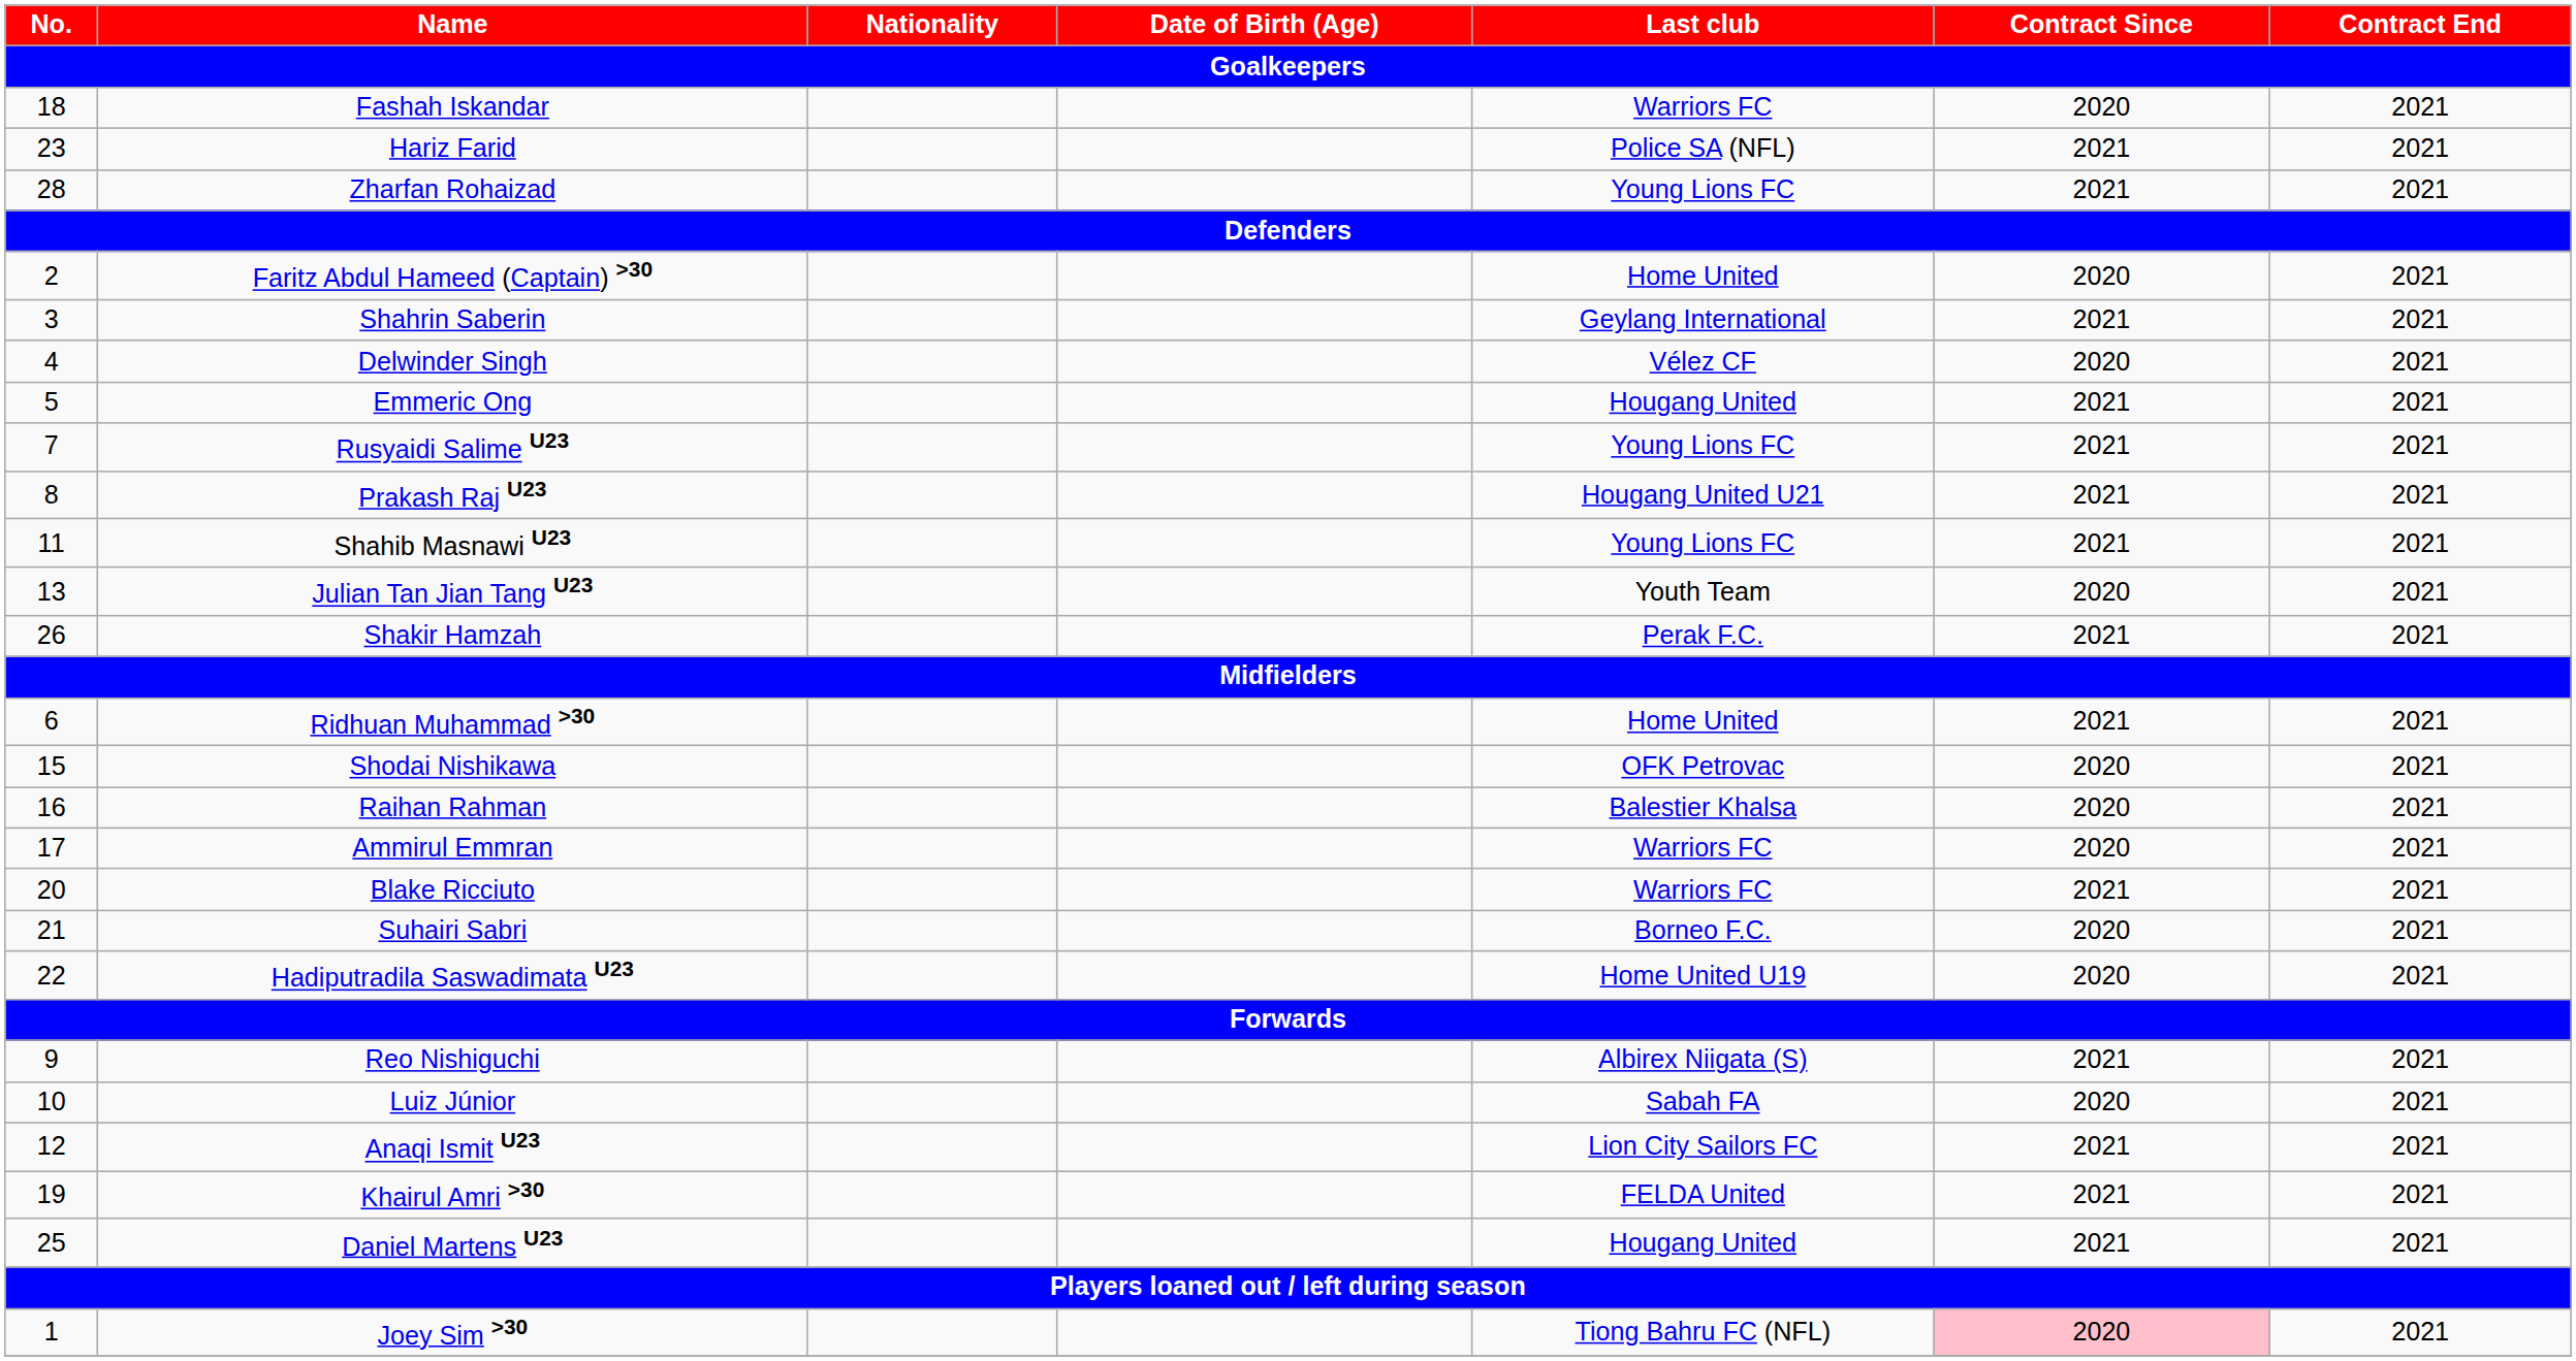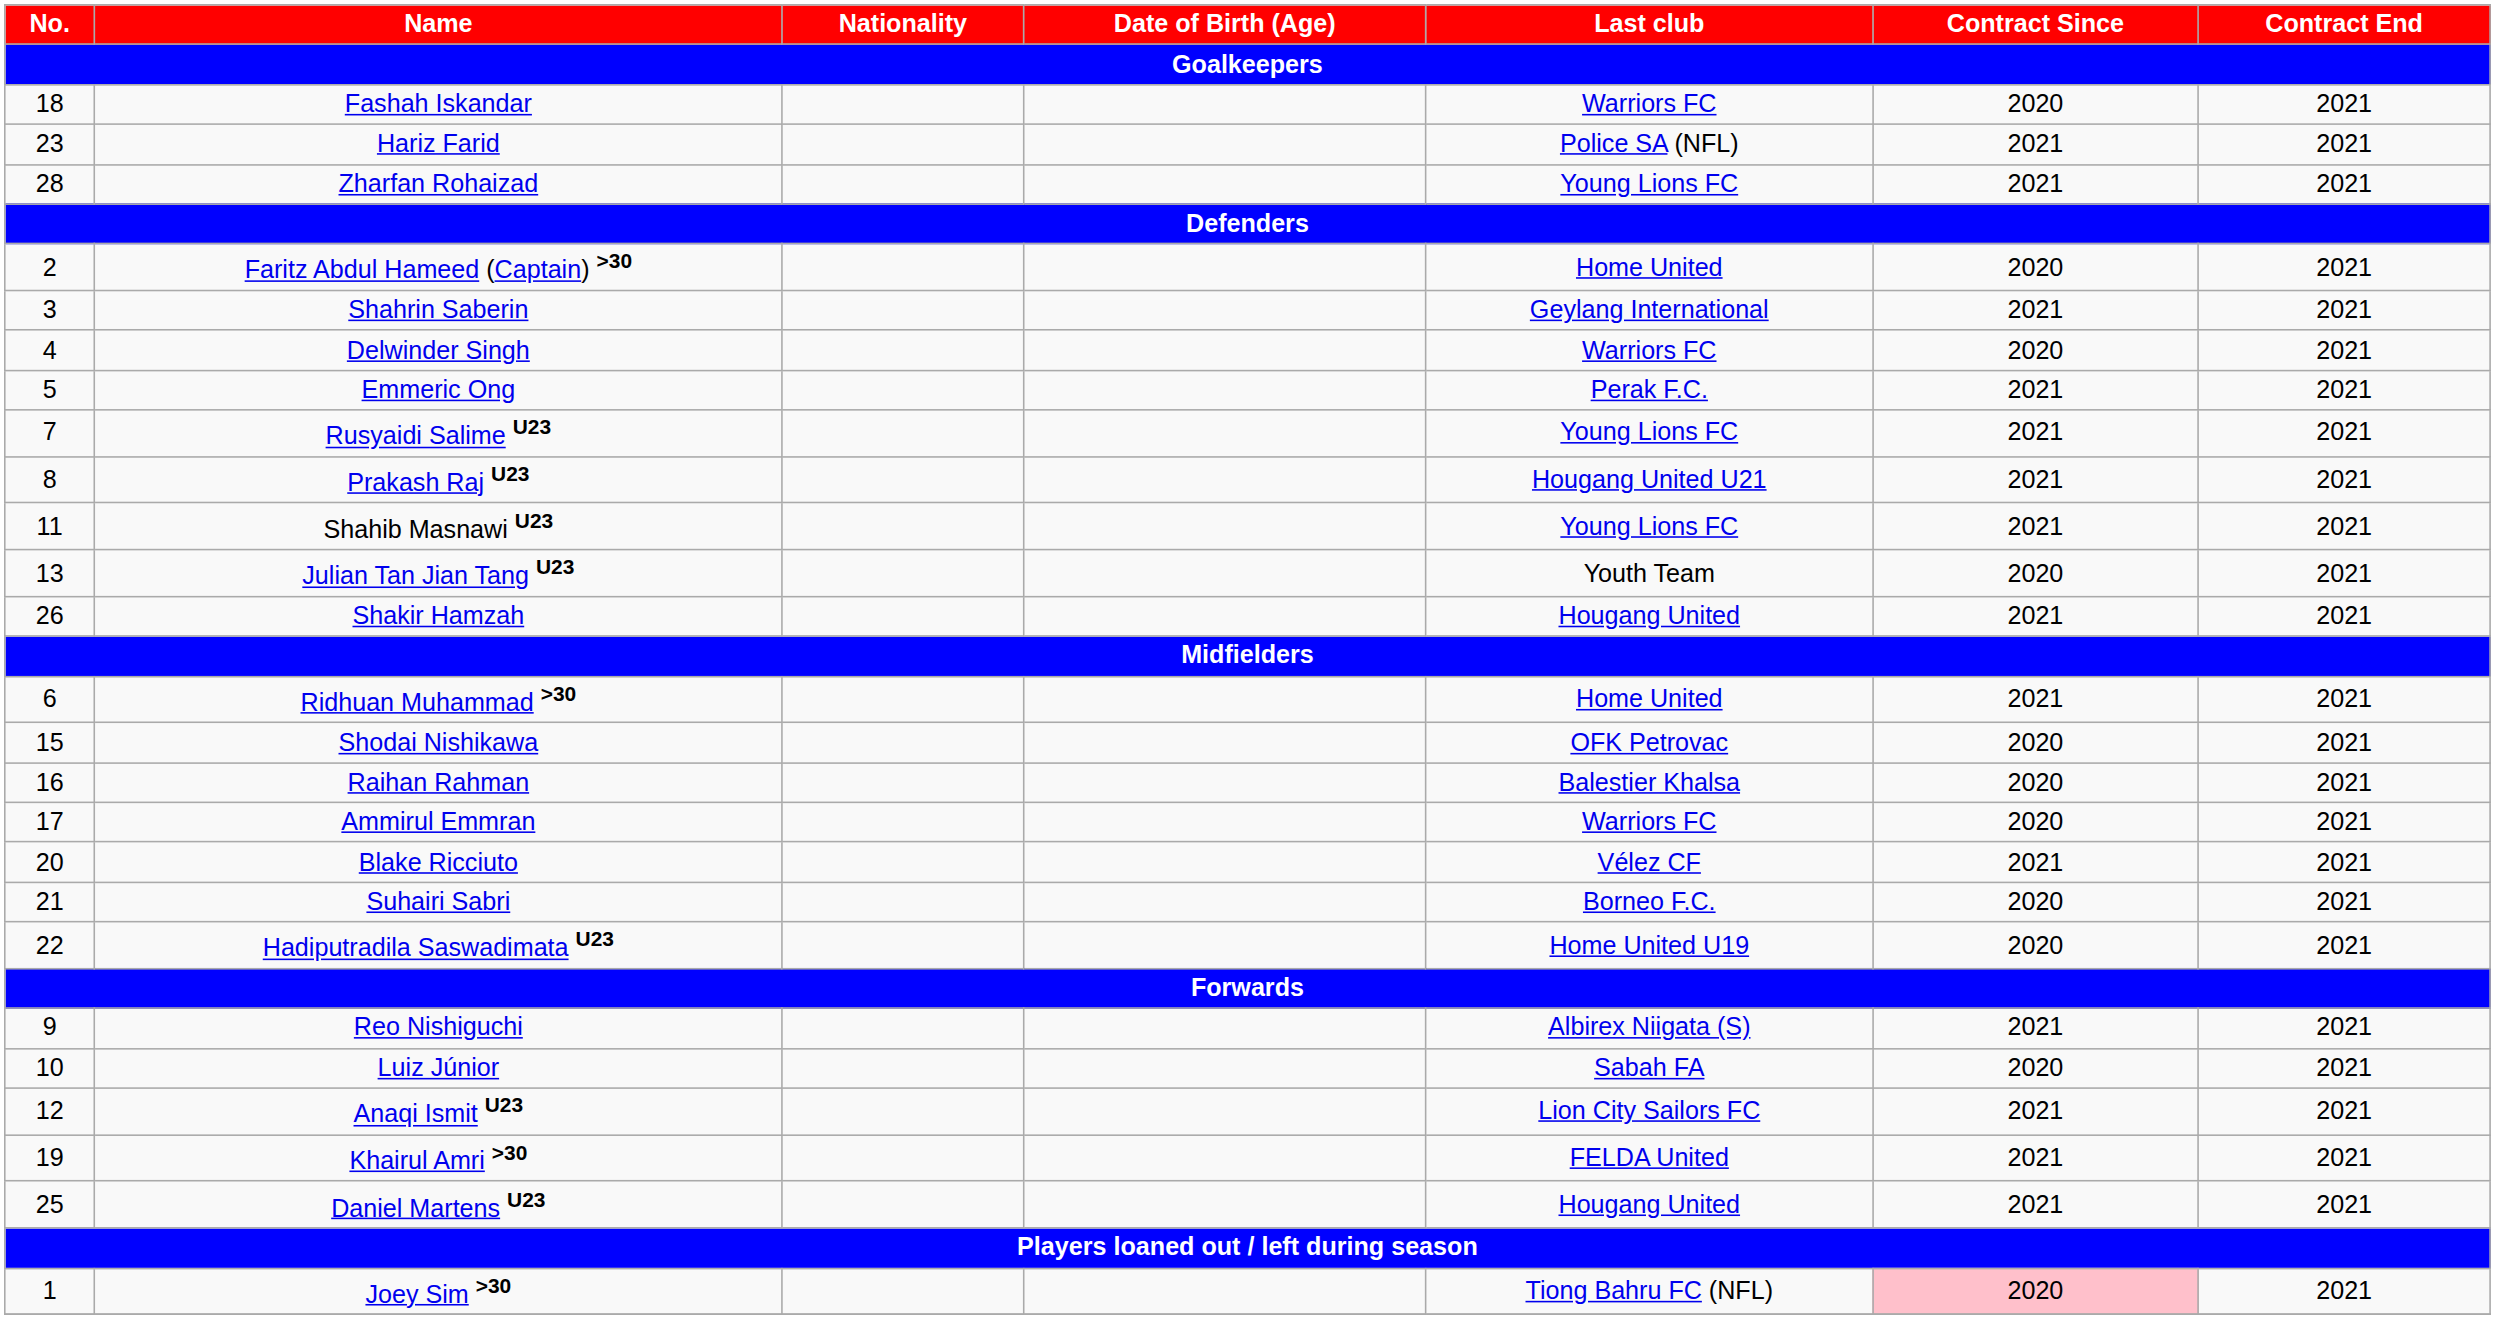 <table class="wikitable" style="text-align:center; font-size:100%; width:100%;">
 <tr>
 <th style="background:red; color:white; text-align:center;">No.</th>
 <th style="background:red; color:white; text-align:center;">Name</th>
 <th style="background:red; color:white; text-align:center;">Nationality</th>
 <th style="background:red; color:white; text-align:center;">Date of Birth (Age)</th>
 <th style="background:red; color:white; text-align:center;">Last club</th>
 <th style="background:red; color:white; text-align:center;">Contract Since</th>
 <th style="background:red; color:white; text-align:center;">Contract End</th>
 </tr>
 <tr>
 <th colspan="8" style="background:blue; color:white; text-align:center;">Goalkeepers</th>
 </tr>
 <tr>
 <td>18</td>
 <td><a href='#'>Fashah Iskandar</a></td>
 <td></td>
 <td></td>
 <td> <a href='#'>Warriors FC</a></td>
 <td>2020</td>
 <td>2021</td>
 </tr>
 <tr>
 <td>23</td>
 <td><a href='#'>Hariz Farid</a></td>
 <td></td>
 <td></td>
 <td> <a href='#'>Police SA</a> (NFL)</td>
 <td>2021</td>
 <td>2021</td>
 </tr>
 <tr>
 <td>28</td>
 <td><a href='#'>Zharfan Rohaizad</a></td>
 <td></td>
 <td></td>
 <td> <a href='#'>Young Lions FC</a></td>
 <td>2021</td>
 <td>2021</td>
 </tr>
 <tr>
 <th colspan="8" style="background:blue; color:white; text-align:center;">Defenders</th>
 </tr>
 <tr>
 <td>2</td>
 <td><a href='#'>Faritz Abdul Hameed</a> (<a href='#'>Captain</a>) <sup><strong>>30</strong></sup></td>
 <td></td>
 <td></td>
 <td> <a href='#'>Home United</a></td>
 <td>2020</td>
 <td>2021</td>
 </tr>
 <tr>
 <td>3</td>
 <td><a href='#'>Shahrin Saberin</a></td>
 <td></td>
 <td></td>
 <td> <a href='#'>Geylang International</a></td>
 <td>2021</td>
 <td>2021</td>
 </tr>
 <tr>
 <td>4</td>
 <td><a href='#'>Delwinder Singh</a></td>
 <td></td>
 <td></td>
-<td> <a href='#'>Vélez CF</a></td>
+<td> <a href='#'>Warriors FC</a></td>
 <td>2020</td>
 <td>2021</td>
 </tr>
 <tr>
 <td>5</td>
 <td><a href='#'>Emmeric Ong</a></td>
 <td></td>
 <td></td>
-<td> <a href='#'>Hougang United</a></td>
+<td> <a href='#'>Perak F.C.</a></td>
 <td>2021</td>
 <td>2021</td>
 </tr>
 <tr>
 <td>7</td>
 <td><a href='#'>Rusyaidi Salime</a> <sup><strong>U23</strong></sup></td>
 <td></td>
 <td></td>
 <td> <a href='#'>Young Lions FC</a></td>
 <td>2021</td>
 <td>2021</td>
 </tr>
 <tr>
 <td>8</td>
 <td><a href='#'>Prakash Raj</a> <sup><strong>U23</strong></sup></td>
 <td></td>
 <td></td>
 <td> <a href='#'>Hougang United U21</a></td>
 <td>2021</td>
 <td>2021</td>
 </tr>
 <tr>
 <td>11</td>
 <td>Shahib Masnawi <sup><strong>U23</strong></sup></td>
 <td></td>
 <td></td>
 <td> <a href='#'>Young Lions FC</a></td>
 <td>2021</td>
 <td>2021</td>
 </tr>
 <tr>
 <td>13</td>
 <td><a href='#'>Julian Tan Jian Tang</a> <sup><strong>U23</strong></sup></td>
 <td></td>
 <td></td>
 <td>Youth Team</td>
 <td>2020</td>
 <td>2021</td>
 </tr>
 <tr>
 <td>26</td>
 <td><a href='#'>Shakir Hamzah</a></td>
 <td></td>
 <td></td>
-<td> <a href='#'>Perak F.C.</a></td>
+<td> <a href='#'>Hougang United</a></td>
 <td>2021</td>
 <td>2021</td>
 </tr>
 <tr>
 <th colspan="8" style="background:blue; color:white; text-align:center;">Midfielders</th>
 </tr>
 <tr>
 <td>6</td>
 <td><a href='#'>Ridhuan Muhammad</a> <sup><strong>>30</strong></sup></td>
 <td></td>
 <td></td>
 <td> <a href='#'>Home United</a></td>
 <td>2021</td>
 <td>2021</td>
 </tr>
 <tr>
 <td>15</td>
 <td><a href='#'>Shodai Nishikawa</a></td>
 <td></td>
 <td></td>
 <td> <a href='#'>OFK Petrovac</a></td>
 <td>2020</td>
 <td>2021</td>
 </tr>
 <tr>
 <td>16</td>
 <td><a href='#'>Raihan Rahman</a></td>
 <td></td>
 <td></td>
 <td> <a href='#'>Balestier Khalsa</a></td>
 <td>2020</td>
 <td>2021</td>
 </tr>
 <tr>
 <td>17</td>
 <td><a href='#'>Ammirul Emmran</a></td>
 <td></td>
 <td></td>
 <td> <a href='#'>Warriors FC</a></td>
 <td>2020</td>
 <td>2021</td>
 </tr>
 <tr>
 <td>20</td>
 <td><a href='#'>Blake Ricciuto</a></td>
 <td></td>
 <td></td>
-<td> <a href='#'>Warriors FC</a></td>
+<td> <a href='#'>Vélez CF</a></td>
 <td>2021</td>
 <td>2021</td>
 </tr>
 <tr>
 <td>21</td>
 <td><a href='#'>Suhairi Sabri</a></td>
 <td></td>
 <td></td>
 <td> <a href='#'>Borneo F.C.</a></td>
 <td>2020</td>
 <td>2021</td>
 </tr>
 <tr>
 <td>22</td>
 <td><a href='#'>Hadiputradila Saswadimata</a> <sup><strong>U23</strong></sup></td>
 <td></td>
 <td></td>
 <td> <a href='#'>Home United U19</a></td>
 <td>2020</td>
 <td>2021</td>
 </tr>
 <tr>
 <th colspan="8" style="background:blue; color:white; text-align:center;">Forwards</th>
 </tr>
 <tr>
 <td>9</td>
 <td><a href='#'>Reo Nishiguchi</a></td>
 <td></td>
 <td></td>
 <td> <a href='#'>Albirex Niigata (S)</a></td>
 <td>2021</td>
 <td>2021</td>
 </tr>
 <tr>
 <td>10</td>
 <td><a href='#'>Luiz Júnior</a></td>
 <td></td>
 <td></td>
 <td> <a href='#'>Sabah FA</a></td>
 <td>2020</td>
 <td>2021</td>
 </tr>
 <tr>
 <td>12</td>
 <td><a href='#'>Anaqi Ismit</a> <sup><strong>U23</strong></sup></td>
 <td></td>
 <td></td>
 <td> <a href='#'>Lion City Sailors FC</a></td>
 <td>2021</td>
 <td>2021</td>
 </tr>
 <tr>
 <td>19</td>
 <td><a href='#'>Khairul Amri</a> <sup><strong>>30</strong></sup></td>
 <td></td>
 <td></td>
 <td> <a href='#'>FELDA United</a></td>
 <td>2021</td>
 <td>2021</td>
 </tr>
 <tr>
 <td>25</td>
 <td><a href='#'>Daniel Martens</a> <sup><strong>U23</strong></sup></td>
 <td></td>
 <td></td>
 <td> <a href='#'>Hougang United</a></td>
 <td>2021</td>
 <td>2021</td>
 </tr>
 <tr>
 <th colspan="8" style="background:blue; color:white; text-align:center;">Players loaned out / left during season</th>
 </tr>
 <tr>
 <td>1</td>
 <td><a href='#'>Joey Sim</a> <sup><strong>>30</strong></sup></td>
 <td></td>
 <td></td>
 <td> <a href='#'>Tiong Bahru FC</a> (NFL)</td>
 <td style="background: pink;">2020</td>
 <td>2021</td>
 </tr>
 <tr>
 </tr>
 </table>
